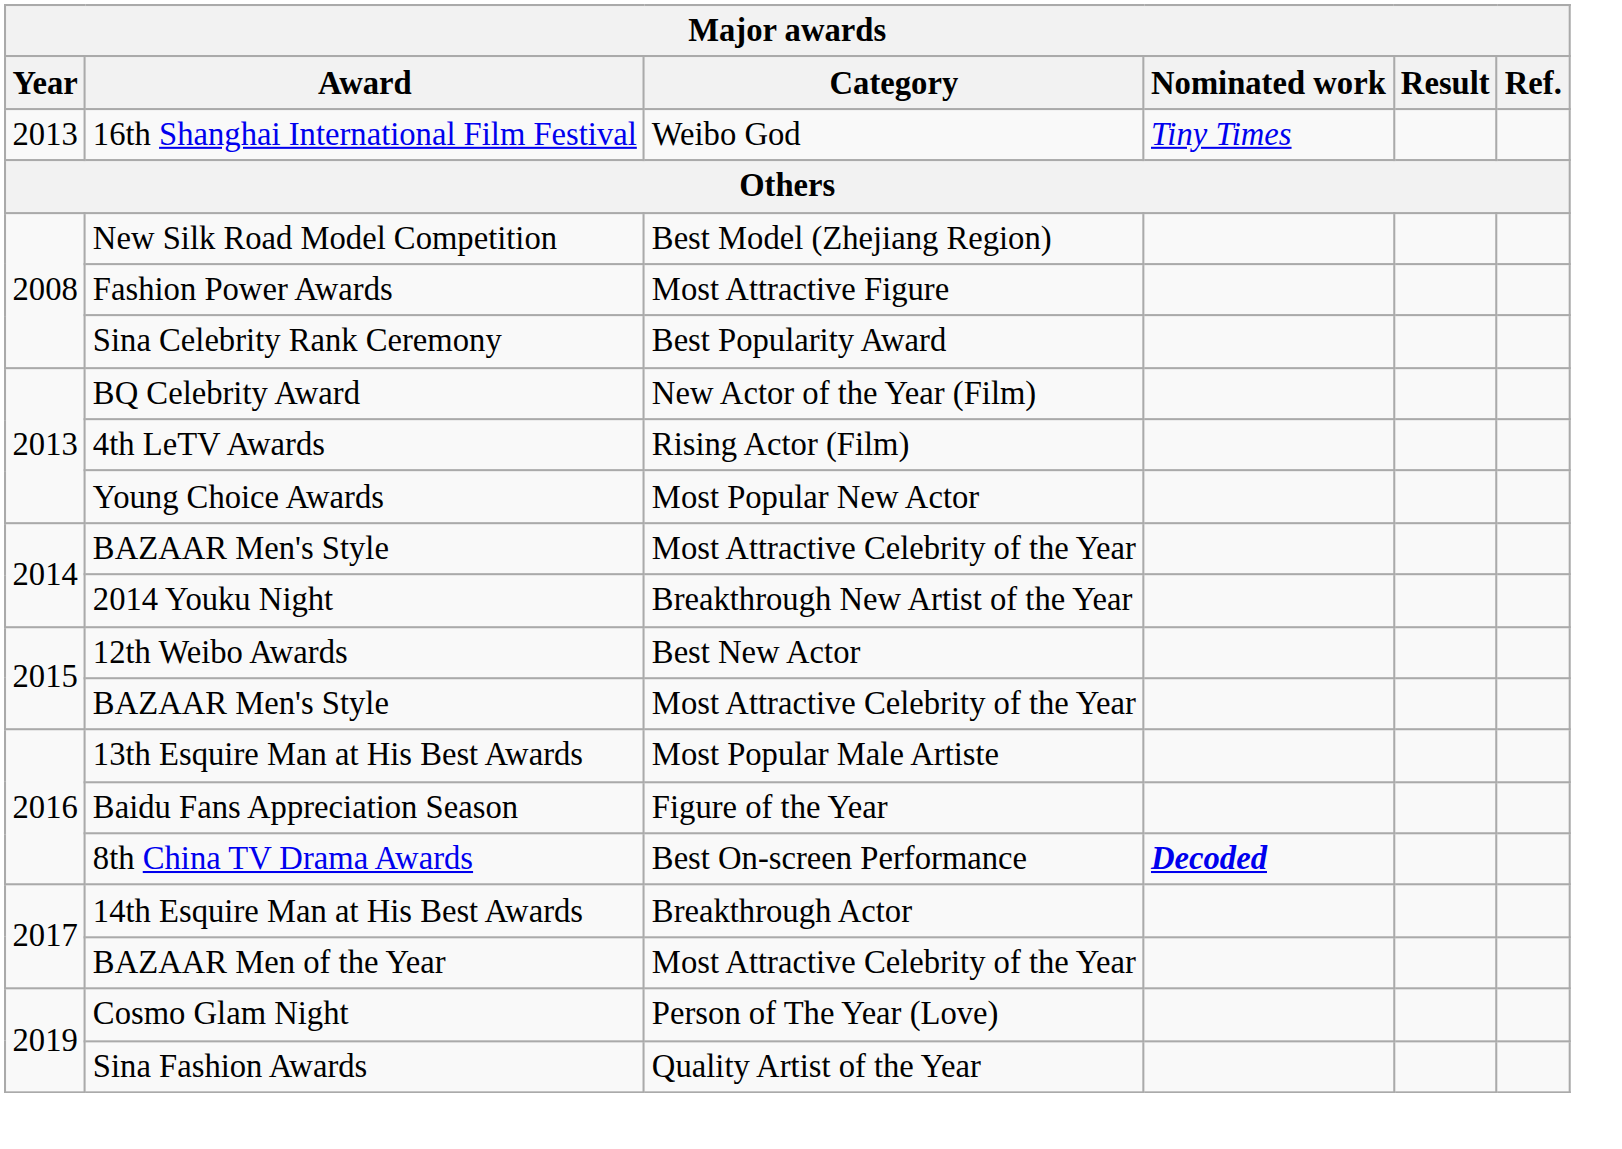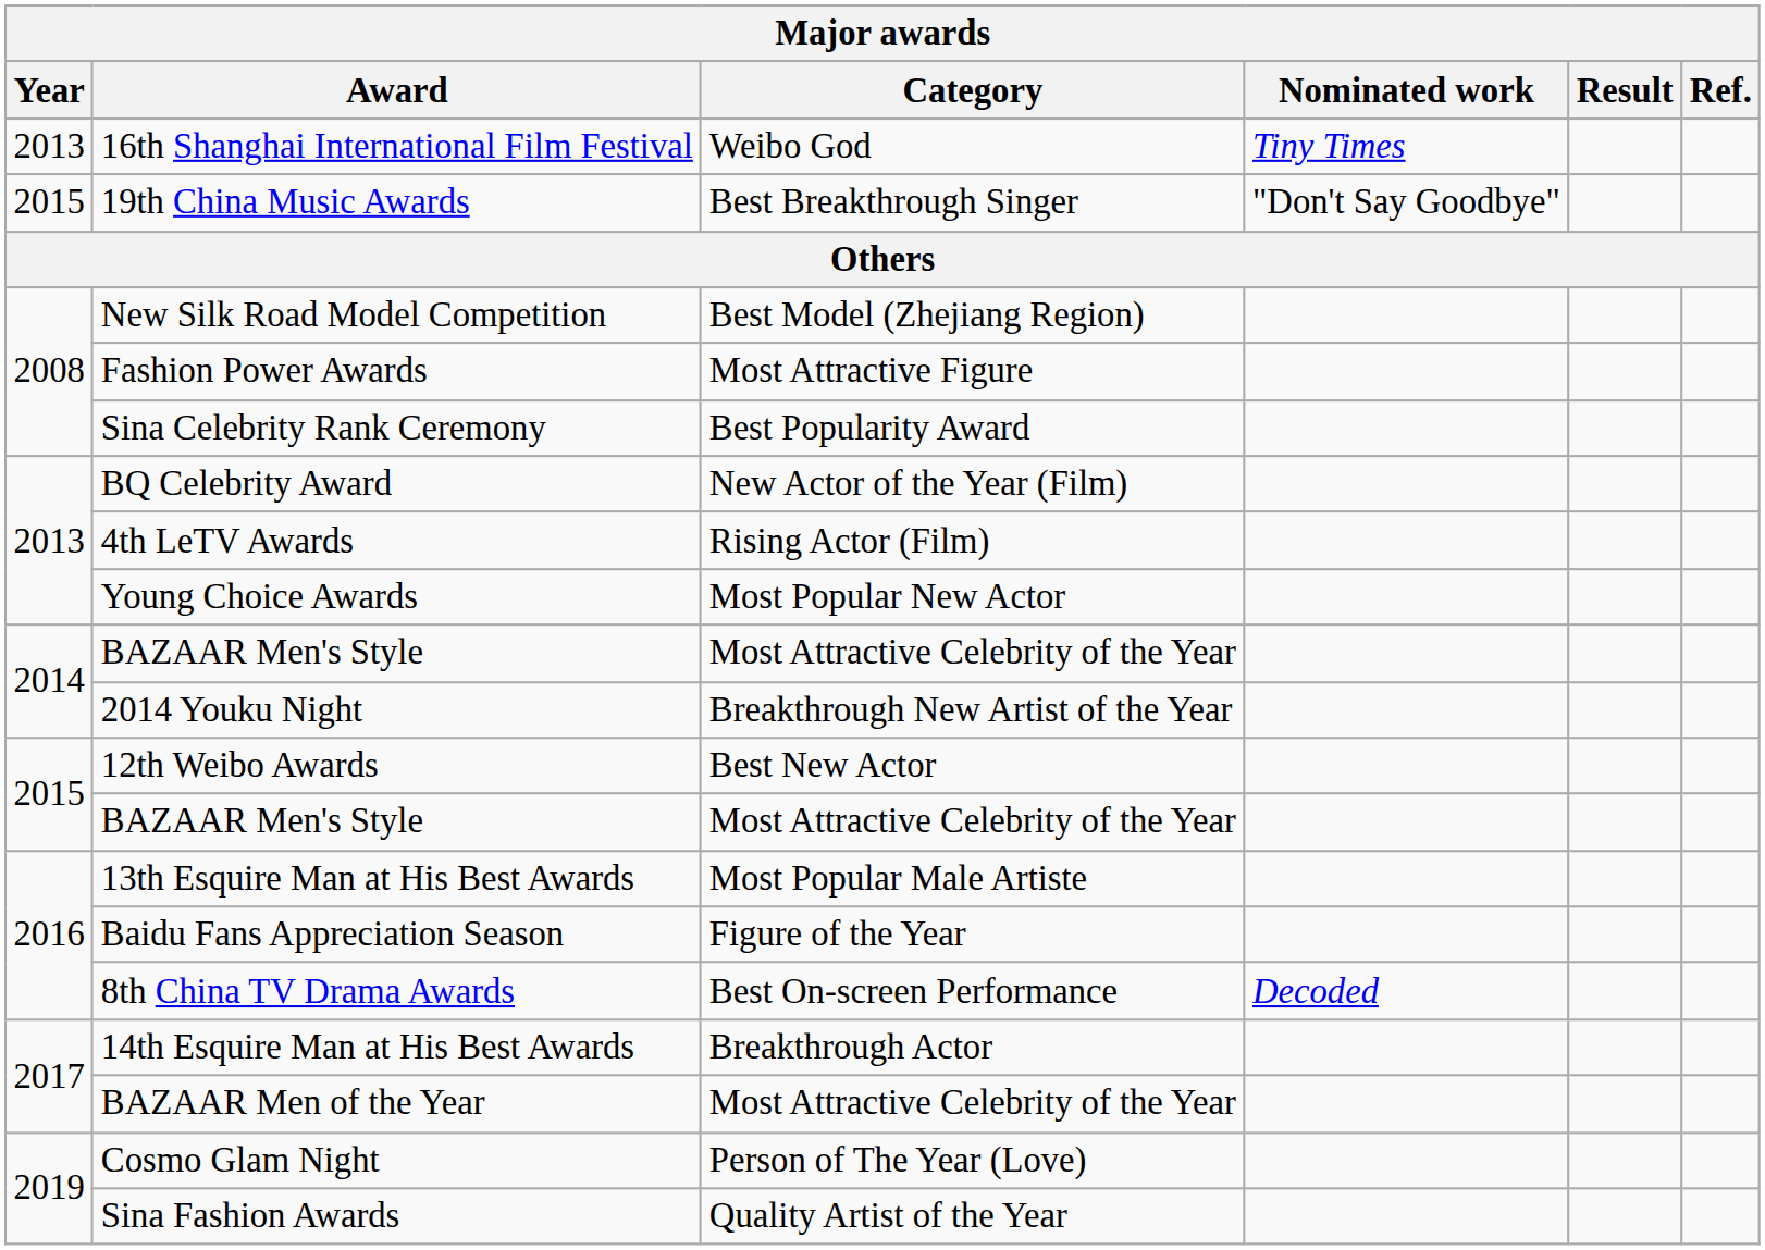 <table class="wikitable">
 <tr>
 <th colspan="6">Major awards</th>
 </tr>
 <tr>
 <th>Year</th>
 <th>Award</th>
 <th>Category</th>
 <th>Nominated work</th>
 <th>Result</th>
 <th>Ref.</th>
 </tr>
 <tr>
 <td>2013</td>
 <td>16th <a href='#'>Shanghai International Film Festival</a></td>
 <td>Weibo God</td>
 <td><em><a href='#'>Tiny Times</a></em></td>
+<td></td>
+<td></td>
+</tr>
+<tr>
+<td rowspan=1>2015</td>
+<td>19th <a href='#'>China Music Awards</a></td>
+<td>Best Breakthrough Singer</td>
+<td>"Don't Say Goodbye"</td>
 <td></td>
 <td></td>
 </tr>
 <tr>
 <th colspan="6">Others</th>
 </tr>
 <tr>
 <td rowspan="3">2008</td>
 <td>New Silk Road Model Competition</td>
 <td>Best Model (Zhejiang Region)</td>
 <td></td>
 <td></td>
 <td></td>
 </tr>
 <tr>
 <td>Fashion Power Awards</td>
 <td>Most Attractive Figure</td>
 <td></td>
 <td></td>
 <td></td>
 </tr>
 <tr>
 <td>Sina Celebrity Rank Ceremony</td>
 <td>Best Popularity Award</td>
 <td></td>
 <td></td>
 <td></td>
 </tr>
 <tr>
 <td rowspan="3">2013</td>
 <td>BQ Celebrity Award</td>
 <td>New Actor of the Year (Film)</td>
 <td></td>
 <td></td>
 <td></td>
 </tr>
 <tr>
 <td>4th LeTV Awards</td>
 <td>Rising Actor (Film)</td>
 <td></td>
 <td></td>
 <td></td>
 </tr>
 <tr>
 <td>Young Choice Awards</td>
 <td>Most Popular New Actor</td>
 <td></td>
 <td></td>
 <td></td>
 </tr>
 <tr>
 <td rowspan="2">2014</td>
 <td>BAZAAR Men's Style</td>
 <td>Most Attractive Celebrity of the Year</td>
 <td></td>
 <td></td>
 <td></td>
 </tr>
 <tr>
 <td>2014 Youku Night</td>
 <td>Breakthrough New Artist of the Year</td>
 <td></td>
 <td></td>
 <td></td>
 </tr>
 <tr>
 <td rowspan="2">2015</td>
 <td>12th Weibo Awards</td>
 <td>Best New Actor</td>
 <td></td>
 <td></td>
 <td></td>
 </tr>
 <tr>
 <td>BAZAAR Men's Style</td>
 <td>Most Attractive Celebrity of the Year</td>
 <td></td>
 <td></td>
 <td></td>
 </tr>
 <tr>
 <td rowspan="3">2016</td>
 <td>13th Esquire Man at His Best Awards</td>
 <td>Most Popular Male Artiste</td>
 <td></td>
 <td></td>
 <td></td>
 </tr>
 <tr>
 <td>Baidu Fans Appreciation Season</td>
 <td>Figure of the Year</td>
 <td></td>
 <td></td>
 <td></td>
 </tr>
 <tr>
 <td>8th <a href='#'>China TV Drama Awards</a></td>
 <td>Best On-screen Performance</td>
-<td><strong><em><a href='#'>Decoded</a></em></strong></td>
+<td><em><a href='#'>Decoded</a></em></td>
 <td></td>
 <td></td>
 </tr>
 <tr>
 <td rowspan=2>2017</td>
 <td>14th Esquire Man at His Best Awards</td>
 <td>Breakthrough Actor</td>
 <td></td>
 <td></td>
 <td></td>
 </tr>
 <tr>
 <td>BAZAAR Men of the Year</td>
 <td>Most Attractive Celebrity of the Year</td>
 <td></td>
 <td></td>
 <td></td>
 </tr>
 <tr>
 <td rowspan=2>2019</td>
 <td>Cosmo Glam Night</td>
 <td>Person of The Year (Love)</td>
 <td></td>
 <td></td>
 <td></td>
 </tr>
 <tr>
 <td>Sina Fashion Awards</td>
 <td>Quality Artist of the Year</td>
 <td></td>
 <td></td>
 <td></td>
 </tr>
 </table>
